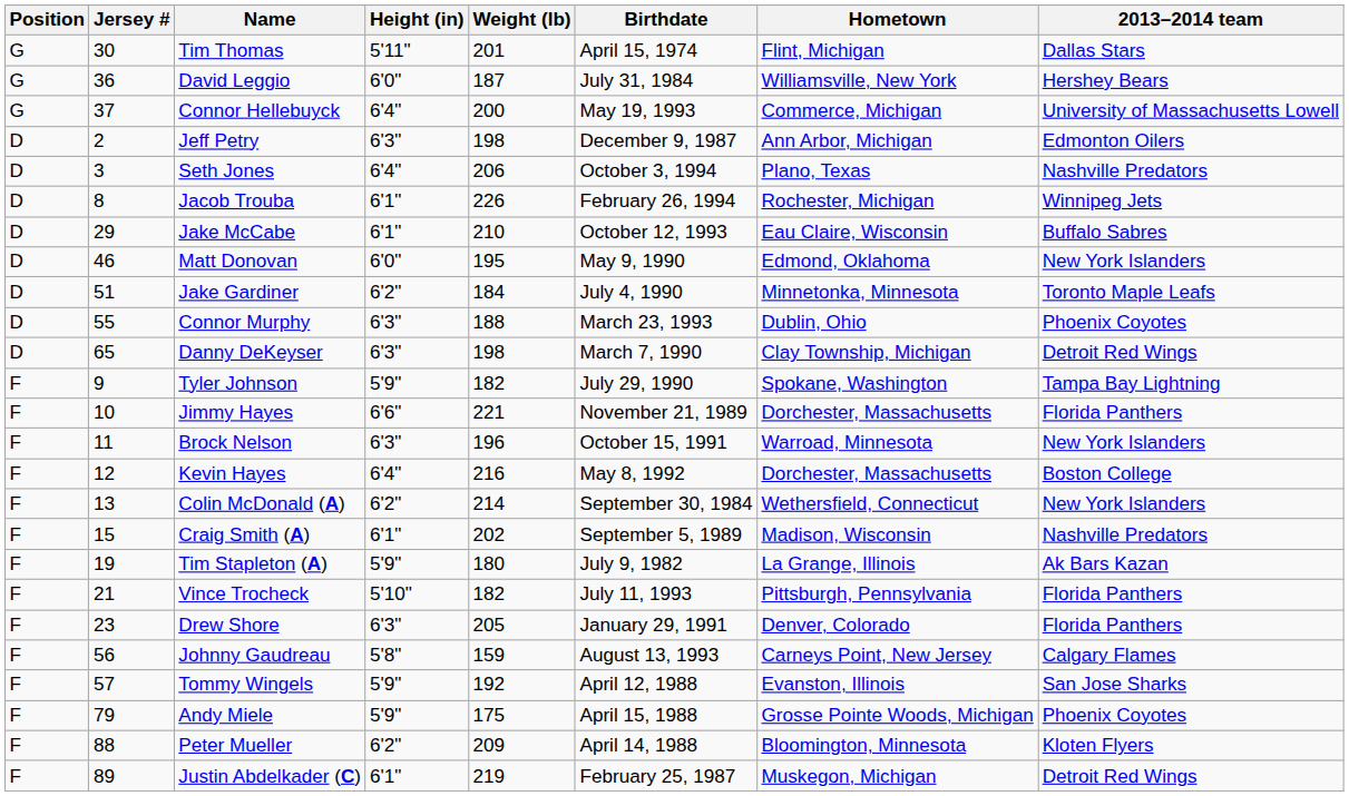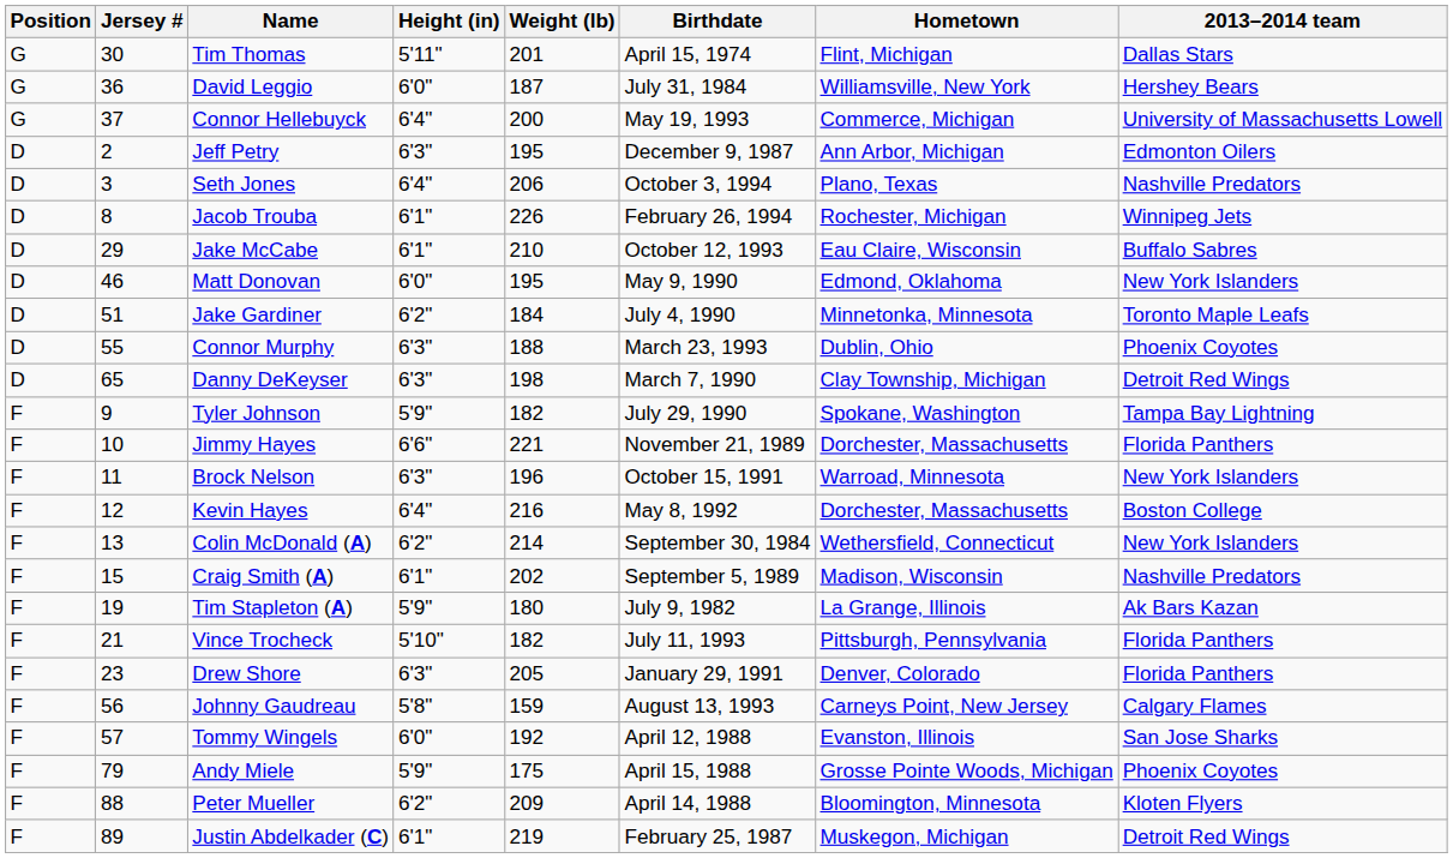 <table class="wikitable sortable">
 <tr>
 <th>Position</th>
 <th>Jersey #</th>
 <th>Name</th>
 <th>Height (in)</th>
 <th>Weight (lb)</th>
 <th>Birthdate</th>
 <th>Hometown</th>
 <th>2013–2014 team</th>
 </tr>
 <tr>
 <td>G</td>
 <td>30</td>
 <td><a href='#'>Tim Thomas</a></td>
 <td>5'11"</td>
 <td>201</td>
 <td>April 15, 1974</td>
 <td><a href='#'>Flint, Michigan</a></td>
 <td><a href='#'>Dallas Stars</a></td>
 </tr>
 <tr>
 <td>G</td>
 <td>36</td>
 <td><a href='#'>David Leggio</a></td>
 <td>6'0"</td>
 <td>187</td>
 <td>July 31, 1984</td>
 <td><a href='#'>Williamsville, New York</a></td>
 <td><a href='#'>Hershey Bears</a></td>
 </tr>
 <tr>
 <td>G</td>
 <td>37</td>
 <td><a href='#'>Connor Hellebuyck</a></td>
 <td>6'4"</td>
 <td>200</td>
 <td>May 19, 1993</td>
 <td><a href='#'>Commerce, Michigan</a></td>
 <td><a href='#'>University of Massachusetts Lowell</a></td>
 </tr>
 <tr>
 <td>D</td>
 <td>2</td>
 <td><a href='#'>Jeff Petry</a></td>
 <td>6'3"</td>
-<td>198</td>
+<td>195</td>
 <td>December 9, 1987</td>
 <td><a href='#'>Ann Arbor, Michigan</a></td>
 <td><a href='#'>Edmonton Oilers</a></td>
 </tr>
 <tr>
 <td>D</td>
 <td>3</td>
 <td><a href='#'>Seth Jones</a></td>
 <td>6'4"</td>
 <td>206</td>
 <td>October 3, 1994</td>
 <td><a href='#'>Plano, Texas</a></td>
 <td><a href='#'>Nashville Predators</a></td>
 </tr>
 <tr>
 <td>D</td>
 <td>8</td>
 <td><a href='#'>Jacob Trouba</a></td>
 <td>6'1"</td>
 <td>226</td>
 <td>February 26, 1994</td>
 <td><a href='#'>Rochester, Michigan</a></td>
 <td><a href='#'>Winnipeg Jets</a></td>
 </tr>
 <tr>
 <td>D</td>
 <td>29</td>
 <td><a href='#'>Jake McCabe</a></td>
 <td>6'1"</td>
 <td>210</td>
 <td>October 12, 1993</td>
 <td><a href='#'>Eau Claire, Wisconsin</a></td>
 <td><a href='#'>Buffalo Sabres</a></td>
 </tr>
 <tr>
 <td>D</td>
 <td>46</td>
 <td><a href='#'>Matt Donovan</a></td>
 <td>6'0"</td>
 <td>195</td>
 <td>May 9, 1990</td>
 <td><a href='#'>Edmond, Oklahoma</a></td>
 <td><a href='#'>New York Islanders</a></td>
 </tr>
 <tr>
 <td>D</td>
 <td>51</td>
 <td><a href='#'>Jake Gardiner</a></td>
 <td>6'2"</td>
 <td>184</td>
 <td>July 4, 1990</td>
 <td><a href='#'>Minnetonka, Minnesota</a></td>
 <td><a href='#'>Toronto Maple Leafs</a></td>
 </tr>
 <tr>
 <td>D</td>
 <td>55</td>
 <td><a href='#'>Connor Murphy</a></td>
 <td>6'3"</td>
 <td>188</td>
 <td>March 23, 1993</td>
 <td><a href='#'>Dublin, Ohio</a></td>
 <td><a href='#'>Phoenix Coyotes</a></td>
 </tr>
 <tr>
 <td>D</td>
 <td>65</td>
 <td><a href='#'>Danny DeKeyser</a></td>
 <td>6'3"</td>
 <td>198</td>
 <td>March 7, 1990</td>
 <td><a href='#'>Clay Township, Michigan</a></td>
 <td><a href='#'>Detroit Red Wings</a></td>
 </tr>
 <tr>
 <td>F</td>
 <td>9</td>
 <td><a href='#'>Tyler Johnson</a></td>
 <td>5'9"</td>
 <td>182</td>
 <td>July 29, 1990</td>
 <td><a href='#'>Spokane, Washington</a></td>
 <td><a href='#'>Tampa Bay Lightning</a></td>
 </tr>
 <tr>
 <td>F</td>
 <td>10</td>
 <td><a href='#'>Jimmy Hayes</a></td>
 <td>6'6"</td>
 <td>221</td>
 <td>November 21, 1989</td>
 <td><a href='#'>Dorchester, Massachusetts</a></td>
 <td><a href='#'>Florida Panthers</a></td>
 </tr>
 <tr>
 <td>F</td>
 <td>11</td>
 <td><a href='#'>Brock Nelson</a></td>
 <td>6'3"</td>
 <td>196</td>
 <td>October 15, 1991</td>
 <td><a href='#'>Warroad, Minnesota</a></td>
 <td><a href='#'>New York Islanders</a></td>
 </tr>
 <tr>
 <td>F</td>
 <td>12</td>
 <td><a href='#'>Kevin Hayes</a></td>
 <td>6'4"</td>
 <td>216</td>
 <td>May 8, 1992</td>
 <td><a href='#'>Dorchester, Massachusetts</a></td>
 <td><a href='#'>Boston College</a></td>
 </tr>
 <tr>
 <td>F</td>
 <td>13</td>
 <td><a href='#'>Colin McDonald</a> (<strong><a href='#'>A</a></strong>)</td>
 <td>6'2"</td>
 <td>214</td>
 <td>September 30, 1984</td>
 <td><a href='#'>Wethersfield, Connecticut</a></td>
 <td><a href='#'>New York Islanders</a></td>
 </tr>
 <tr>
 <td>F</td>
 <td>15</td>
 <td><a href='#'>Craig Smith</a> (<strong><a href='#'>A</a></strong>)</td>
 <td>6'1"</td>
 <td>202</td>
 <td>September 5, 1989</td>
 <td><a href='#'>Madison, Wisconsin</a></td>
 <td><a href='#'>Nashville Predators</a></td>
 </tr>
 <tr>
 <td>F</td>
 <td>19</td>
 <td><a href='#'>Tim Stapleton</a> (<strong><a href='#'>A</a></strong>)</td>
 <td>5'9"</td>
 <td>180</td>
 <td>July 9, 1982</td>
 <td><a href='#'>La Grange, Illinois</a></td>
 <td><a href='#'>Ak Bars Kazan</a></td>
 </tr>
 <tr>
 <td>F</td>
 <td>21</td>
 <td><a href='#'>Vince Trocheck</a></td>
 <td>5'10"</td>
 <td>182</td>
 <td>July 11, 1993</td>
 <td><a href='#'>Pittsburgh, Pennsylvania</a></td>
 <td><a href='#'>Florida Panthers</a></td>
 </tr>
 <tr>
 <td>F</td>
 <td>23</td>
 <td><a href='#'>Drew Shore</a></td>
 <td>6'3"</td>
 <td>205</td>
 <td>January 29, 1991</td>
 <td><a href='#'>Denver, Colorado</a></td>
 <td><a href='#'>Florida Panthers</a></td>
 </tr>
 <tr>
 <td>F</td>
 <td>56</td>
 <td><a href='#'>Johnny Gaudreau</a></td>
 <td>5'8"</td>
 <td>159</td>
 <td>August 13, 1993</td>
 <td><a href='#'>Carneys Point, New Jersey</a></td>
 <td><a href='#'>Calgary Flames</a></td>
 </tr>
 <tr>
 <td>F</td>
 <td>57</td>
 <td><a href='#'>Tommy Wingels</a></td>
-<td>5'9"</td>
+<td>6'0"</td>
 <td>192</td>
 <td>April 12, 1988</td>
 <td><a href='#'>Evanston, Illinois</a></td>
 <td><a href='#'>San Jose Sharks</a></td>
 </tr>
 <tr>
 <td>F</td>
 <td>79</td>
 <td><a href='#'>Andy Miele</a></td>
 <td>5'9"</td>
 <td>175</td>
 <td>April 15, 1988</td>
 <td><a href='#'>Grosse Pointe Woods, Michigan</a></td>
 <td><a href='#'>Phoenix Coyotes</a></td>
 </tr>
 <tr>
 <td>F</td>
 <td>88</td>
 <td><a href='#'>Peter Mueller</a></td>
 <td>6'2"</td>
 <td>209</td>
 <td>April 14, 1988</td>
 <td><a href='#'>Bloomington, Minnesota</a></td>
 <td><a href='#'>Kloten Flyers</a></td>
 </tr>
 <tr>
 <td>F</td>
 <td>89</td>
 <td><a href='#'>Justin Abdelkader</a> (<strong><a href='#'>C</a></strong>)</td>
 <td>6'1"</td>
 <td>219</td>
 <td>February 25, 1987</td>
 <td><a href='#'>Muskegon, Michigan</a></td>
 <td><a href='#'>Detroit Red Wings</a></td>
 </tr>
 <tr>
 </tr>
 </table>
